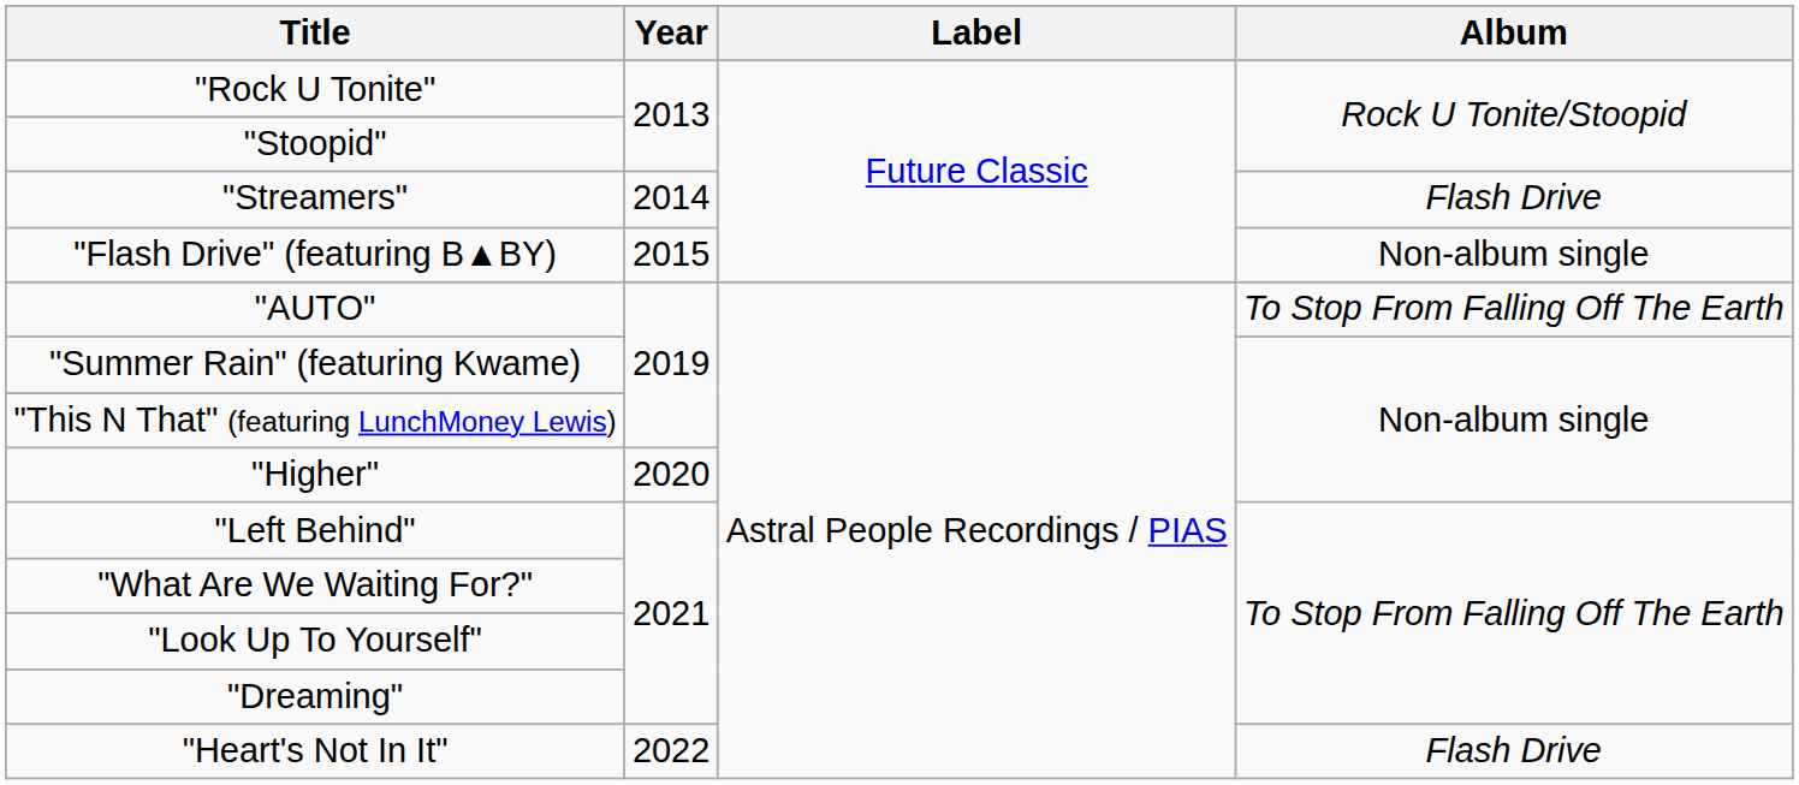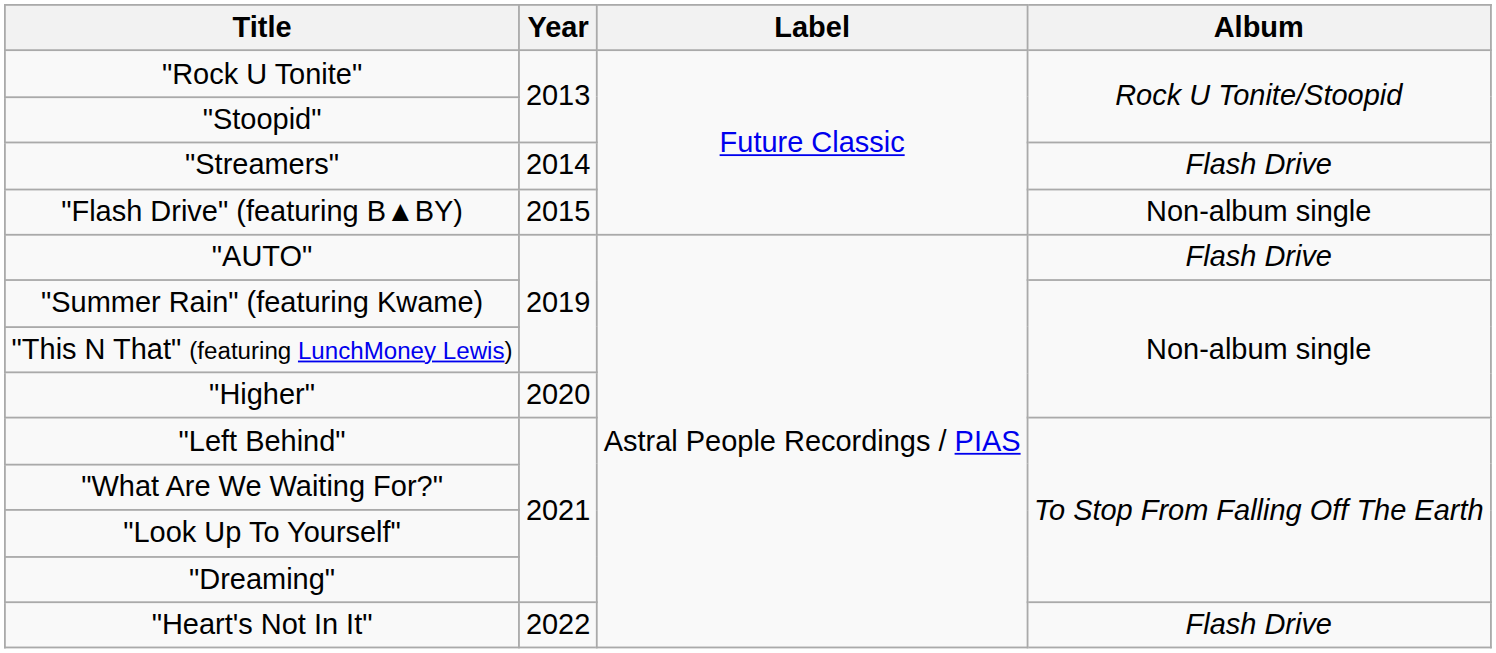 <table class="wikitable plainrowheaders" style="text-align:center;">
 <tr>
 <th scope="col">Title</th>
 <th scope="col">Year</th>
 <th scope="col">Label</th>
 <th>Album</th>
 </tr>
 <tr>
 <td scope="row">"Rock U Tonite"</td>
 <td rowspan="2">2013</td>
 <td rowspan="4"><a href='#'>Future Classic</a></td>
 <td rowspan="2"><em>Rock U Tonite/Stoopid</em></td>
 </tr>
 <tr>
 <td scope="row">"Stoopid"</td>
 </tr>
 <tr>
 <td scope="row">"Streamers"</td>
 <td>2014</td>
 <td><em>Flash Drive</em></td>
 </tr>
 <tr>
 <td scope="row">"Flash Drive" <span>(featuring B▲BY)</span></td>
 <td>2015</td>
 <td>Non-album single</td>
 </tr>
 <tr>
 <td scope="row">"AUTO"</td>
 <td rowspan="3">2019</td>
 <td rowspan="9">Astral People Recordings / <a href='#'>PIAS</a></td>
-<td><em>To Stop From Falling Off The Earth</em></td>
+<td><em>Flash Drive</em></td>
 </tr>
 <tr>
 <td scope="row">"Summer Rain" <span>(featuring Kwame)</span></td>
 <td rowspan="3">Non-album single</td>
 </tr>
 <tr>
 <td>"This N That" <small>(featuring <a href='#'>LunchMoney Lewis</a>)</small></td>
 </tr>
 <tr>
 <td>"Higher"</td>
 <td>2020</td>
 </tr>
 <tr>
 <td>"Left Behind"</td>
 <td rowspan="4">2021</td>
 <td rowspan="4"><em>To Stop From Falling Off The Earth</em></td>
 </tr>
 <tr>
 <td>"What Are We Waiting For?"</td>
 </tr>
 <tr>
 <td>"Look Up To Yourself"</td>
 </tr>
 <tr>
 <td>"Dreaming"</td>
 </tr>
 <tr>
 <td>"Heart's Not In It"</td>
 <td>2022</td>
 <td><em>Flash Drive</em></td>
 </tr>
 </table>
